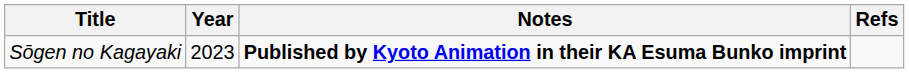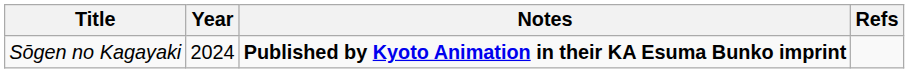 <table class="wikitable sortable">
 <tr>
 <th>Title</th>
 <th>Year</th>
 <th>Notes</th>
 <th>Refs</th>
 </tr>
 <tr>
 <td><em>Sōgen no Kagayaki</em></td>
-<td>2023</td>
+<td>2024</td>
 <td><strong>Published by <a href='#'>Kyoto Animation</a> in their KA Esuma Bunko imprint</strong></td>
 <td></td>
 </tr>
 </table>
